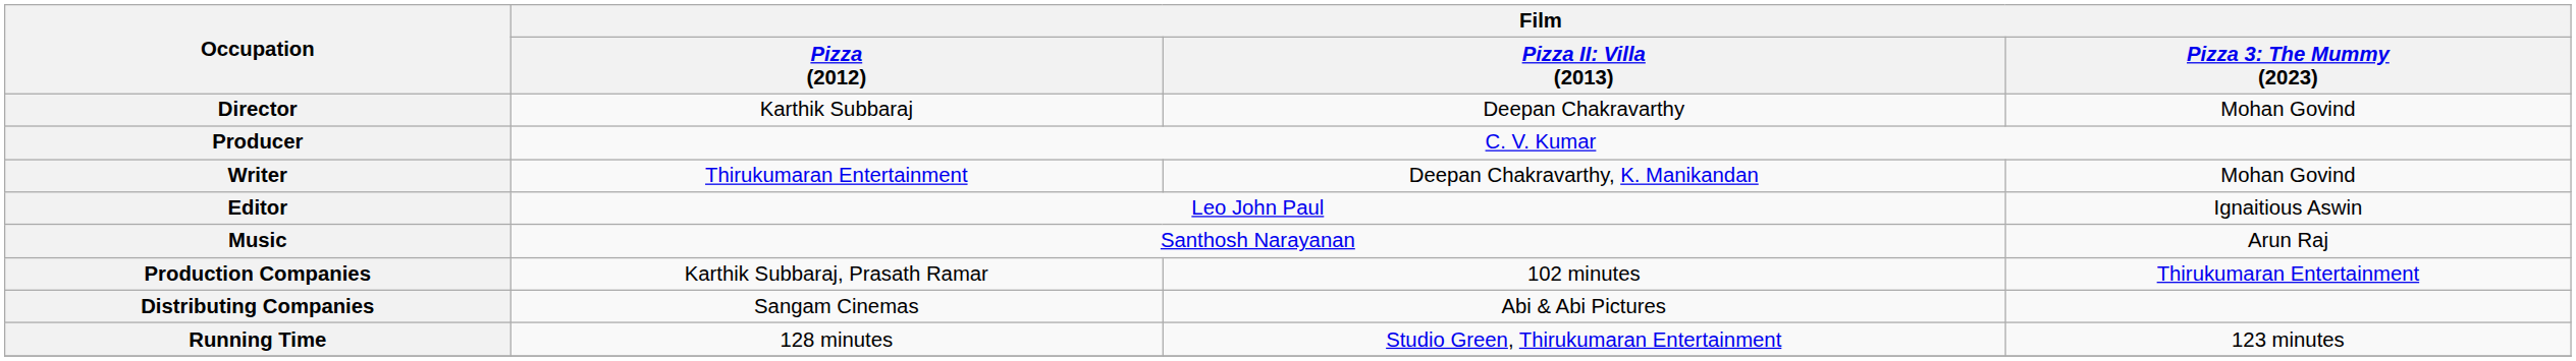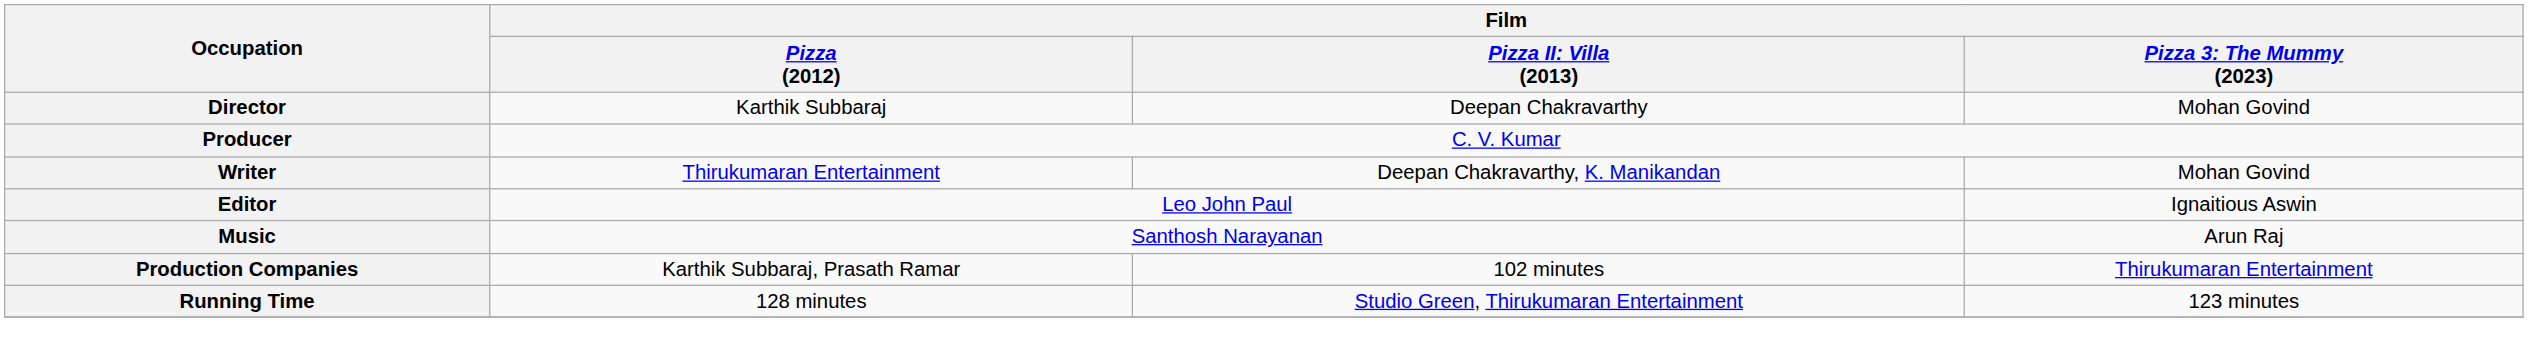 <table class="wikitable" style="text-align:center;" width="100%">
 <tr>
 <th rowspan="2">Occupation</th>
 <th colspan="3">Film</th>
 </tr>
 <tr>
 <th width:"10%;"><em><a href='#'>Pizza</a></em> <br>(2012)</th>
 <th width:"10%;"><em><a href='#'>Pizza II: Villa</a></em> <br>(2013)</th>
 <th width:"10%;"><em><a href='#'>Pizza 3: The Mummy</a></em> <br>(2023)</th>
 </tr>
 <tr>
 <th>Director</th>
 <td>Karthik Subbaraj</td>
 <td>Deepan Chakravarthy</td>
 <td>Mohan Govind</td>
 </tr>
 <tr>
 <th>Producer</th>
 <td Colspan=3><a href='#'>C. V. Kumar</a></td>
 </tr>
 <tr>
 <th>Writer</th>
 <td><a href='#'>Thirukumaran Entertainment</a></td>
 <td>Deepan Chakravarthy, <a href='#'>K. Manikandan</a></td>
 <td>Mohan Govind</td>
 </tr>
 <tr>
 <th>Editor</th>
 <td colspan="2"><a href='#'>Leo John Paul</a></td>
 <td>Ignaitious Aswin</td>
 </tr>
 <tr>
 <th>Music</th>
 <td colspan="2"><a href='#'>Santhosh Narayanan</a></td>
 <td>Arun Raj</td>
 </tr>
 <tr>
 <th>Production Companies</th>
 <td>Karthik Subbaraj, Prasath Ramar</td>
 <td>102 minutes</td>
 <td><a href='#'>Thirukumaran Entertainment</a></td>
 </tr>
 <tr>
-<th>Distributing Companies</th>
-<td>Sangam Cinemas</td>
-<td>Abi & Abi Pictures</td>
-<td></td>
-</tr>
-<tr>
 <th>Running Time</th>
 <td>128 minutes</td>
 <td><a href='#'>Studio Green</a>, <a href='#'>Thirukumaran Entertainment</a></td>
 <td>123 minutes</td>
 </tr>
 <tr>
 </tr>
 </table>
